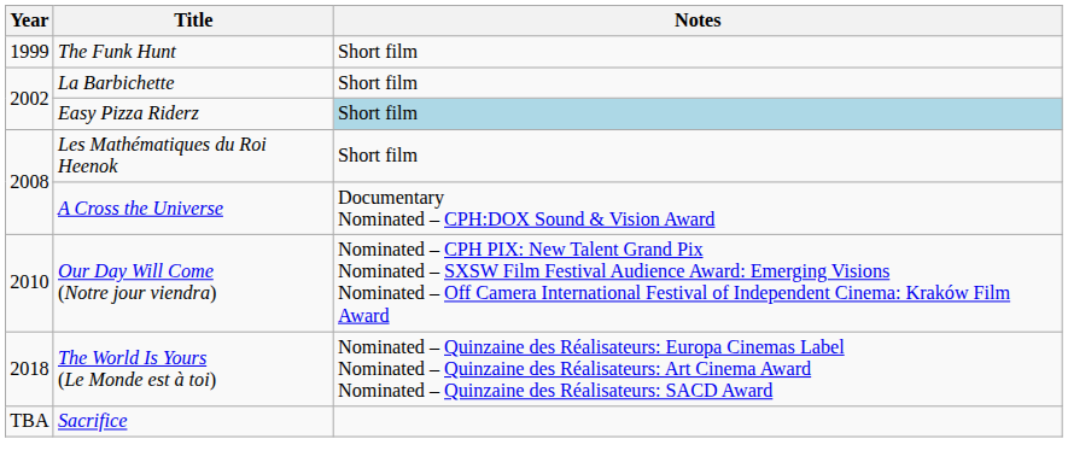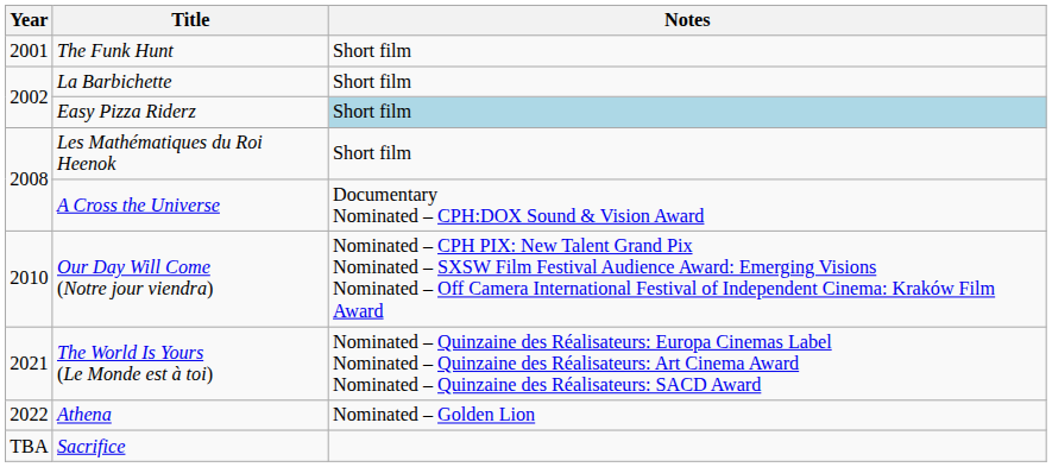 <table class="wikitable">
 <tr>
 <th>Year</th>
 <th>Title</th>
 <th>Notes</th>
 </tr>
 <tr>
-<td>1999</td>
+<td>2001</td>
 <td><em>The Funk Hunt</em></td>
 <td>Short film</td>
 </tr>
 <tr>
 <td rowspan="2">2002</td>
 <td><em>La Barbichette</em></td>
 <td>Short film</td>
 </tr>
 <tr>
 <td><em>Easy Pizza Riderz</em></td>
 <td style="background: lightblue;">Short film</td>
 </tr>
 <tr>
 <td rowspan="2">2008</td>
 <td><em>Les Mathématiques du Roi Heenok </em></td>
 <td>Short film</td>
 </tr>
 <tr>
 <td><em><a href='#'>A Cross the Universe</a></em></td>
 <td>Documentary<br>Nominated – <a href='#'>CPH:DOX Sound & Vision Award</a></td>
 </tr>
 <tr>
 <td>2010</td>
 <td><em><a href='#'>Our Day Will Come</a></em><br>(<em>Notre jour viendra</em>)</td>
 <td>Nominated – <a href='#'>CPH PIX: New Talent Grand Pix</a><br>Nominated – <a href='#'>SXSW Film Festival Audience Award: Emerging Visions</a><br>Nominated – <a href='#'>Off Camera International Festival of Independent Cinema: Kraków Film Award</a></td>
 </tr>
 <tr>
-<td>2018</td>
+<td>2021</td>
 <td><em><a href='#'>The World Is Yours</a></em><br>(<em>Le Monde est à toi</em>)</td>
 <td>Nominated – <a href='#'>Quinzaine des Réalisateurs: Europa Cinemas Label</a><br>Nominated – <a href='#'>Quinzaine des Réalisateurs: Art Cinema Award</a><br>Nominated – <a href='#'>Quinzaine des Réalisateurs: SACD Award</a></td>
+</tr>
+<tr>
+<td>2022</td>
+<td><em><a href='#'>Athena</a></em></td>
+<td>Nominated – <a href='#'>Golden Lion</a></td>
 </tr>
 <tr>
 <td>TBA</td>
 <td><em><a href='#'>Sacrifice</a></em></td>
 <td></td>
 </tr>
 </table>
